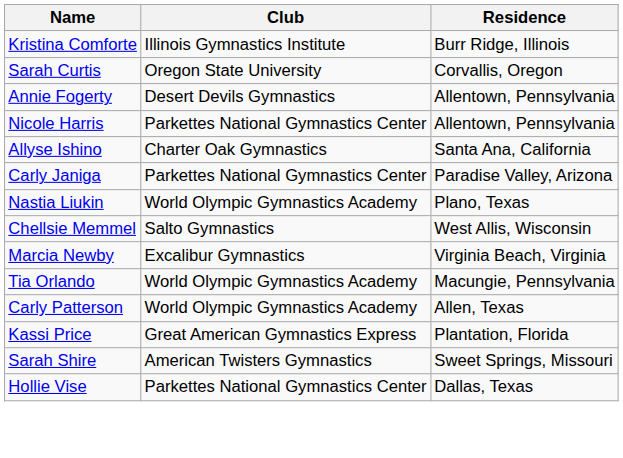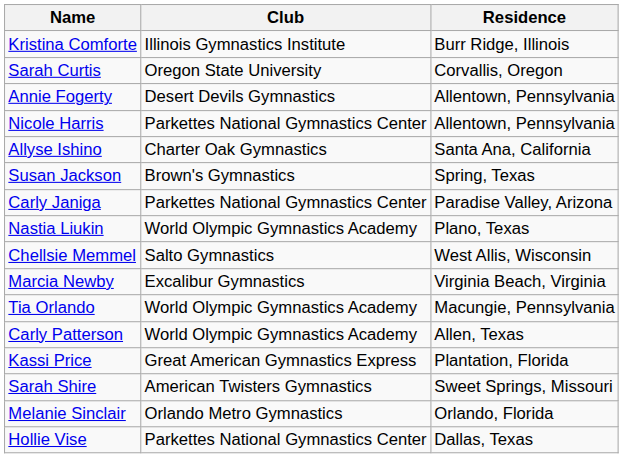 <table class="wikitable">
 <tr>
 <th>Name</th>
 <th>Club</th>
 <th>Residence</th>
 </tr>
 <tr>
 <td><a href='#'>Kristina Comforte</a></td>
 <td>Illinois Gymnastics Institute</td>
 <td>Burr Ridge, Illinois</td>
 </tr>
 <tr>
 <td><a href='#'>Sarah Curtis</a></td>
 <td>Oregon State University</td>
 <td>Corvallis, Oregon</td>
 </tr>
 <tr>
 <td><a href='#'>Annie Fogerty</a></td>
 <td>Desert Devils Gymnastics</td>
 <td>Allentown, Pennsylvania</td>
 </tr>
 <tr>
 <td><a href='#'>Nicole Harris</a></td>
 <td>Parkettes National Gymnastics Center</td>
 <td>Allentown, Pennsylvania</td>
 </tr>
 <tr>
 <td><a href='#'>Allyse Ishino</a></td>
 <td>Charter Oak Gymnastics</td>
 <td>Santa Ana, California</td>
+</tr>
+<tr>
+<td><a href='#'>Susan Jackson</a></td>
+<td>Brown's Gymnastics</td>
+<td>Spring, Texas</td>
 </tr>
 <tr>
 <td><a href='#'>Carly Janiga</a></td>
 <td>Parkettes National Gymnastics Center</td>
 <td>Paradise Valley, Arizona</td>
 </tr>
 <tr>
 <td><a href='#'>Nastia Liukin</a></td>
 <td>World Olympic Gymnastics Academy</td>
 <td>Plano, Texas</td>
 </tr>
 <tr>
 <td><a href='#'>Chellsie Memmel</a></td>
 <td>Salto Gymnastics</td>
 <td>West Allis, Wisconsin</td>
 </tr>
 <tr>
 <td><a href='#'>Marcia Newby</a></td>
 <td>Excalibur Gymnastics</td>
 <td>Virginia Beach, Virginia</td>
 </tr>
 <tr>
 <td><a href='#'>Tia Orlando</a></td>
 <td>World Olympic Gymnastics Academy</td>
 <td>Macungie, Pennsylvania</td>
 </tr>
 <tr>
 <td><a href='#'>Carly Patterson</a></td>
 <td>World Olympic Gymnastics Academy</td>
 <td>Allen, Texas</td>
 </tr>
 <tr>
 <td><a href='#'>Kassi Price</a></td>
 <td>Great American Gymnastics Express</td>
 <td>Plantation, Florida</td>
 </tr>
 <tr>
 <td><a href='#'>Sarah Shire</a></td>
 <td>American Twisters Gymnastics</td>
 <td>Sweet Springs, Missouri</td>
 </tr>
 <tr>
+<td><a href='#'>Melanie Sinclair</a></td>
+<td>Orlando Metro Gymnastics</td>
+<td>Orlando, Florida</td>
+</tr>
+<tr>
 <td><a href='#'>Hollie Vise</a></td>
 <td>Parkettes National Gymnastics Center</td>
 <td>Dallas, Texas</td>
 </tr>
 </table>
